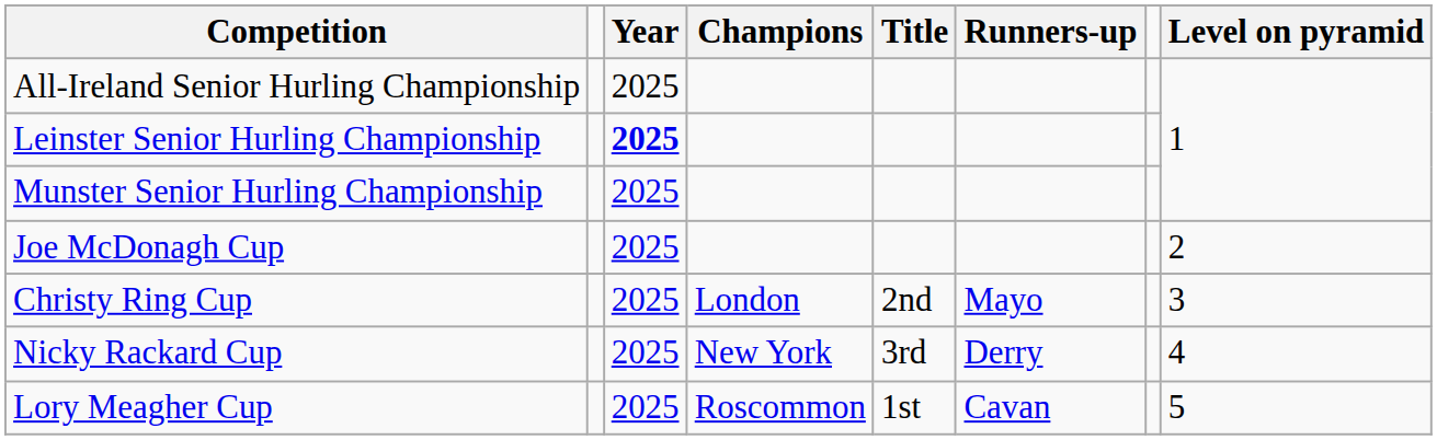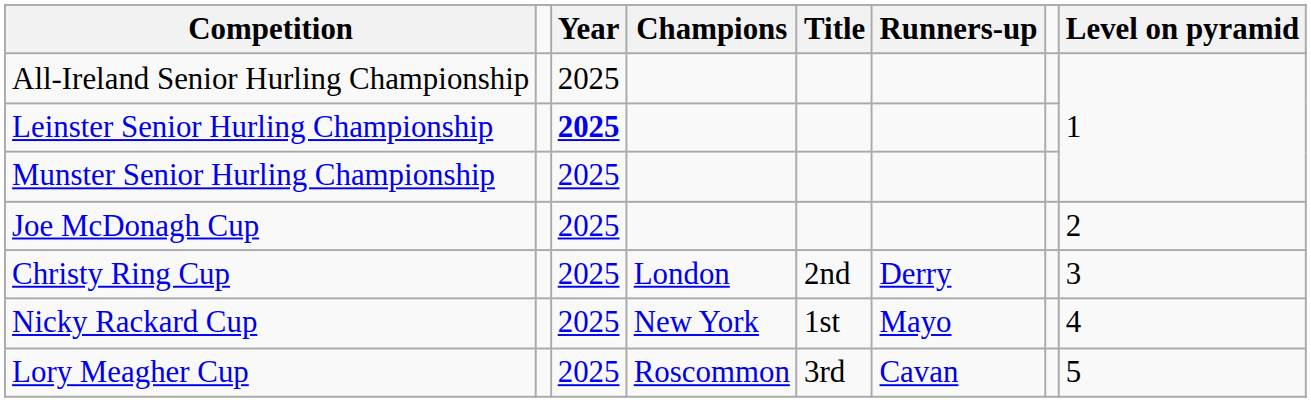 <table class="wikitable sortable">
 <tr>
 <th>Competition</th>
 <td></td>
 <th>Year</th>
 <th>Champions</th>
 <th>Title</th>
 <th>Runners-up</th>
 <td></td>
 <th>Level on pyramid</th>
 </tr>
 <tr>
 <td>All-Ireland Senior Hurling Championship</td>
 <td></td>
 <td>2025</td>
 <td></td>
 <td></td>
 <td></td>
 <td></td>
 <td rowspan="3">1</td>
 </tr>
 <tr>
 <td><a href='#'>Leinster Senior Hurling Championship</a></td>
 <td></td>
 <td><strong><a href='#'>2025</a></strong></td>
 <td></td>
 <td></td>
 <td></td>
 <td></td>
 </tr>
 <tr>
 <td><a href='#'>Munster Senior Hurling Championship</a></td>
 <td></td>
 <td><a href='#'>2025</a></td>
 <td></td>
 <td></td>
 <td></td>
 <td></td>
 </tr>
 <tr>
 <td><a href='#'>Joe McDonagh Cup</a></td>
 <td></td>
 <td><a href='#'>2025</a></td>
 <td></td>
 <td></td>
 <td></td>
 <td></td>
 <td>2</td>
 </tr>
 <tr>
 <td><a href='#'>Christy Ring Cup</a></td>
 <td></td>
 <td><a href='#'>2025</a></td>
 <td> <a href='#'>London</a></td>
 <td>2nd</td>
-<td> <a href='#'>Mayo</a></td>
+<td> <a href='#'>Derry</a></td>
 <td></td>
 <td>3</td>
 </tr>
 <tr>
 <td><a href='#'>Nicky Rackard Cup</a></td>
 <td></td>
 <td><a href='#'>2025</a></td>
 <td> <a href='#'>New York</a></td>
-<td>3rd</td>
-<td> <a href='#'>Derry</a></td>
+<td>1st</td>
+<td> <a href='#'>Mayo</a></td>
 <td></td>
 <td>4</td>
 </tr>
 <tr>
 <td><a href='#'>Lory Meagher Cup</a></td>
 <td></td>
 <td><a href='#'>2025</a></td>
 <td> <a href='#'>Roscommon</a></td>
-<td>1st</td>
+<td>3rd</td>
 <td> <a href='#'>Cavan</a></td>
 <td></td>
 <td>5</td>
 </tr>
 </table>
